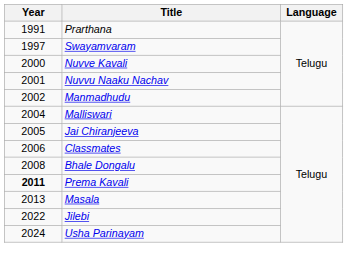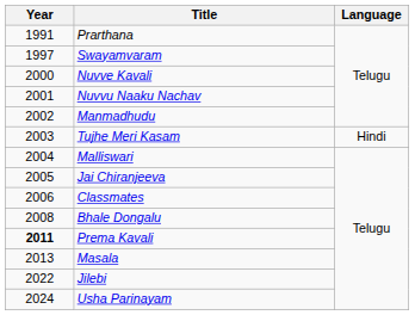 <table class="wikitable" style="width:40%;">
 <tr>
 <th scope="col">Year</th>
 <th scope="col">Title</th>
 <th scope="col" style="width:85px;">Language</th>
 </tr>
 <tr>
 <td style="text-align:center;">1991</td>
 <td><em>Prarthana</em></td>
 <td rowspan="5" style="text-align:center;">Telugu</td>
 </tr>
 <tr>
 <td style="text-align:center;">1997</td>
 <td><em><a href='#'>Swayamvaram</a></em></td>
 </tr>
 <tr>
 <td style="text-align:center;">2000</td>
 <td><em><a href='#'>Nuvve Kavali</a></em></td>
 </tr>
 <tr>
 <td style="text-align:center;">2001</td>
 <td><em><a href='#'>Nuvvu Naaku Nachav</a></em></td>
 </tr>
 <tr>
 <td style="text-align:center;">2002</td>
 <td><em><a href='#'>Manmadhudu</a></em></td>
+</tr>
+<tr>
+<td style="text-align:center;">2003</td>
+<td><em><a href='#'>Tujhe Meri Kasam</a></em></td>
+<td style="text-align:center;">Hindi</td>
 </tr>
 <tr>
 <td style="text-align:center;">2004</td>
 <td><em><a href='#'>Malliswari</a></em></td>
 <td rowspan="8" style="text-align:center;">Telugu</td>
 </tr>
 <tr>
 <td style="text-align:center;">2005</td>
 <td><em><a href='#'>Jai Chiranjeeva</a></em></td>
 </tr>
 <tr>
 <td style="text-align:center;">2006</td>
 <td><em><a href='#'>Classmates</a></em></td>
 </tr>
 <tr>
 <td style="text-align:center;">2008</td>
 <td><em><a href='#'>Bhale Dongalu</a></em></td>
 </tr>
 <tr>
 <td style="text-align:center;"><strong>2011</strong></td>
 <td><em><a href='#'>Prema Kavali</a></em></td>
 </tr>
 <tr>
 <td style="text-align:center;">2013</td>
 <td><em><a href='#'>Masala</a></em></td>
 </tr>
 <tr>
 <td style="text-align:center;">2022</td>
 <td><em><a href='#'>Jilebi</a></em></td>
 </tr>
 <tr>
 <td style="text-align:center;">2024</td>
 <td><em><a href='#'>Usha Parinayam</a></em></td>
 </tr>
 </table>
